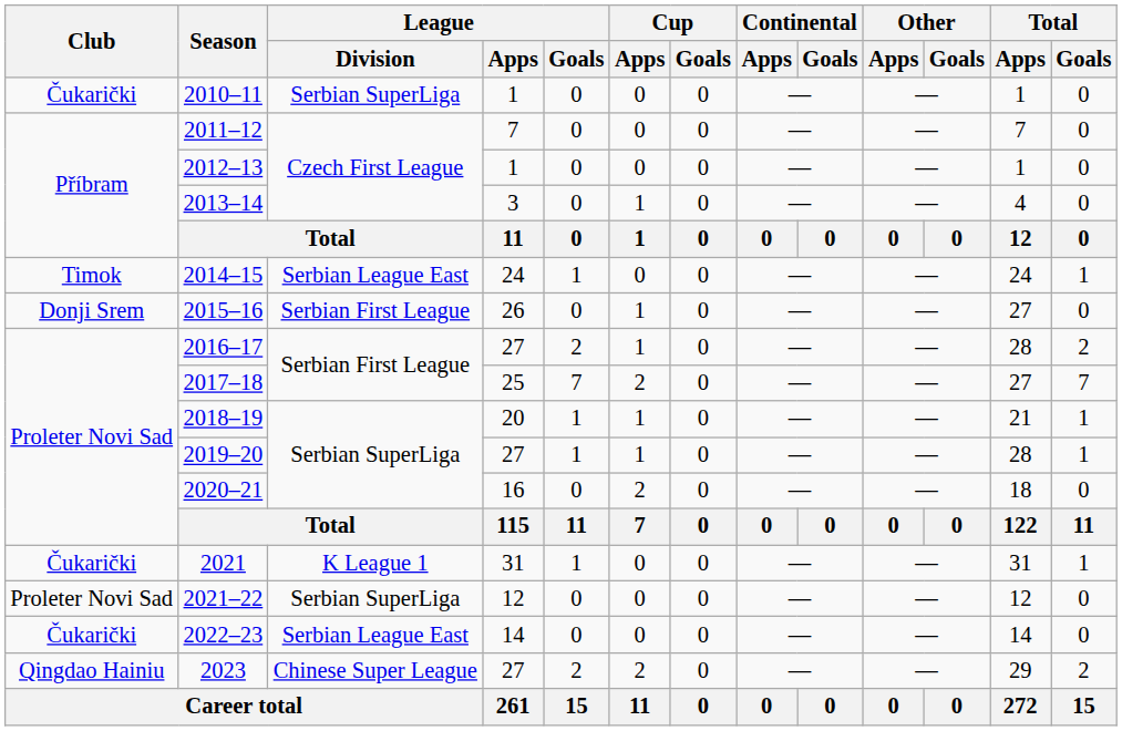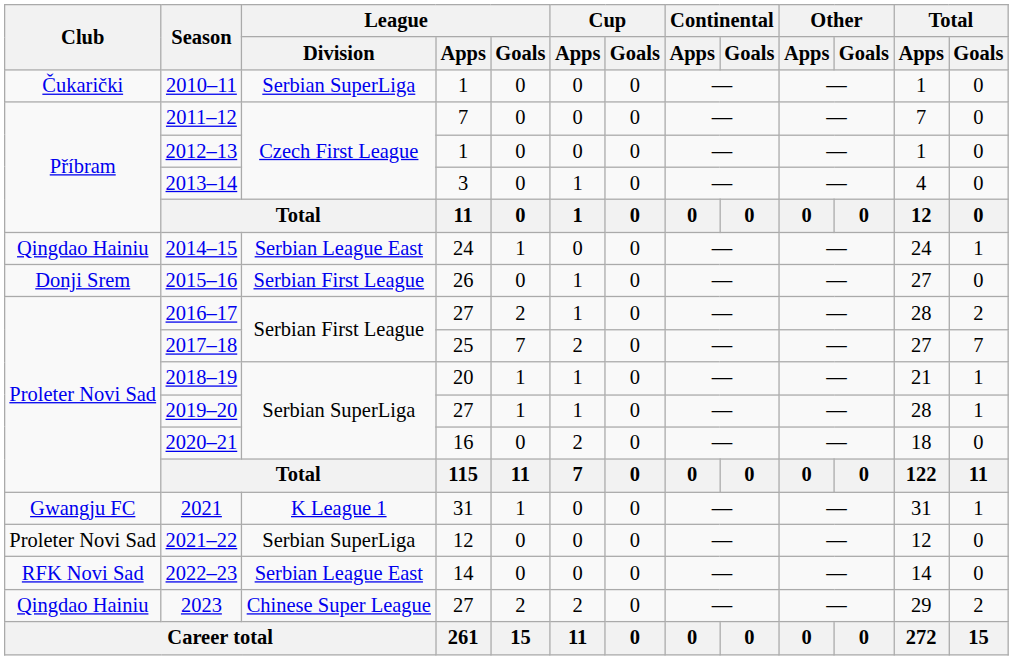 <table class="wikitable" style="text-align:center">
 <tr>
 <th rowspan="2">Club</th>
 <th rowspan="2">Season</th>
 <th colspan="3">League</th>
 <th colspan="2">Cup</th>
 <th colspan="2">Continental</th>
 <th colspan="2">Other</th>
 <th colspan="2">Total</th>
 </tr>
 <tr>
 <th>Division</th>
 <th>Apps</th>
 <th>Goals</th>
 <th>Apps</th>
 <th>Goals</th>
 <th>Apps</th>
 <th>Goals</th>
 <th>Apps</th>
 <th>Goals</th>
 <th>Apps</th>
 <th>Goals</th>
 </tr>
 <tr>
 <td><a href='#'>Čukarički</a></td>
 <td><a href='#'>2010–11</a></td>
 <td><a href='#'>Serbian SuperLiga</a></td>
 <td>1</td>
 <td>0</td>
 <td>0</td>
 <td>0</td>
 <td colspan="2">—</td>
 <td colspan="2">—</td>
 <td>1</td>
 <td>0</td>
 </tr>
 <tr>
 <td rowspan="4"><a href='#'>Příbram</a></td>
 <td><a href='#'>2011–12</a></td>
 <td rowspan="3"><a href='#'>Czech First League</a></td>
 <td>7</td>
 <td>0</td>
 <td>0</td>
 <td>0</td>
 <td colspan="2">—</td>
 <td colspan="2">—</td>
 <td>7</td>
 <td>0</td>
 </tr>
 <tr>
 <td><a href='#'>2012–13</a></td>
 <td>1</td>
 <td>0</td>
 <td>0</td>
 <td>0</td>
 <td colspan="2">—</td>
 <td colspan="2">—</td>
 <td>1</td>
 <td>0</td>
 </tr>
 <tr>
 <td><a href='#'>2013–14</a></td>
 <td>3</td>
 <td>0</td>
 <td>1</td>
 <td>0</td>
 <td colspan="2">—</td>
 <td colspan="2">—</td>
 <td>4</td>
 <td>0</td>
 </tr>
 <tr>
 <th colspan="2">Total</th>
 <th>11</th>
 <th>0</th>
 <th>1</th>
 <th>0</th>
 <th>0</th>
 <th>0</th>
 <th>0</th>
 <th>0</th>
 <th>12</th>
 <th>0</th>
 </tr>
 <tr>
-<td><a href='#'>Timok</a></td>
+<td><a href='#'>Qingdao Hainiu</a></td>
 <td><a href='#'>2014–15</a></td>
 <td><a href='#'>Serbian League East</a></td>
 <td>24</td>
 <td>1</td>
 <td>0</td>
 <td>0</td>
 <td colspan="2">—</td>
 <td colspan="2">—</td>
 <td>24</td>
 <td>1</td>
 </tr>
 <tr>
 <td><a href='#'>Donji Srem</a></td>
 <td><a href='#'>2015–16</a></td>
 <td><a href='#'>Serbian First League</a></td>
 <td>26</td>
 <td>0</td>
 <td>1</td>
 <td>0</td>
 <td colspan="2">—</td>
 <td colspan="2">—</td>
 <td>27</td>
 <td>0</td>
 </tr>
 <tr>
 <td rowspan="6"><a href='#'>Proleter Novi Sad</a></td>
 <td><a href='#'>2016–17</a></td>
 <td rowspan="2">Serbian First League</td>
 <td>27</td>
 <td>2</td>
 <td>1</td>
 <td>0</td>
 <td colspan="2">—</td>
 <td colspan="2">—</td>
 <td>28</td>
 <td>2</td>
 </tr>
 <tr>
 <td><a href='#'>2017–18</a></td>
 <td>25</td>
 <td>7</td>
 <td>2</td>
 <td>0</td>
 <td colspan="2">—</td>
 <td colspan="2">—</td>
 <td>27</td>
 <td>7</td>
 </tr>
 <tr>
 <td><a href='#'>2018–19</a></td>
 <td rowspan="3">Serbian SuperLiga</td>
 <td>20</td>
 <td>1</td>
 <td>1</td>
 <td>0</td>
 <td colspan="2">—</td>
 <td colspan="2">—</td>
 <td>21</td>
 <td>1</td>
 </tr>
 <tr>
 <td><a href='#'>2019–20</a></td>
 <td>27</td>
 <td>1</td>
 <td>1</td>
 <td>0</td>
 <td colspan="2">—</td>
 <td colspan="2">—</td>
 <td>28</td>
 <td>1</td>
 </tr>
 <tr>
 <td><a href='#'>2020–21</a></td>
 <td>16</td>
 <td>0</td>
 <td>2</td>
 <td>0</td>
 <td colspan="2">—</td>
 <td colspan="2">—</td>
 <td>18</td>
 <td>0</td>
 </tr>
 <tr>
 <th colspan="2">Total</th>
 <th>115</th>
 <th>11</th>
 <th>7</th>
 <th>0</th>
 <th>0</th>
 <th>0</th>
 <th>0</th>
 <th>0</th>
 <th>122</th>
 <th>11</th>
 </tr>
 <tr>
-<td><a href='#'>Čukarički</a></td>
+<td><a href='#'>Gwangju FC</a></td>
 <td><a href='#'>2021</a></td>
 <td><a href='#'>K League 1</a></td>
 <td>31</td>
 <td>1</td>
 <td>0</td>
 <td>0</td>
 <td colspan="2">—</td>
 <td colspan="2">—</td>
 <td>31</td>
 <td>1</td>
 </tr>
 <tr>
 <td>Proleter Novi Sad</td>
 <td><a href='#'>2021–22</a></td>
 <td>Serbian SuperLiga</td>
 <td>12</td>
 <td>0</td>
 <td>0</td>
 <td>0</td>
 <td colspan="2">—</td>
 <td colspan="2">—</td>
 <td>12</td>
 <td>0</td>
 </tr>
 <tr>
-<td><a href='#'>Čukarički</a></td>
+<td><a href='#'>RFK Novi Sad</a></td>
 <td><a href='#'>2022–23</a></td>
 <td><a href='#'>Serbian League East</a></td>
 <td>14</td>
 <td>0</td>
 <td>0</td>
 <td>0</td>
 <td colspan="2">—</td>
 <td colspan="2">—</td>
 <td>14</td>
 <td>0</td>
 </tr>
 <tr>
 <td><a href='#'>Qingdao Hainiu</a></td>
 <td><a href='#'>2023</a></td>
 <td><a href='#'>Chinese Super League</a></td>
 <td>27</td>
 <td>2</td>
 <td>2</td>
 <td>0</td>
 <td colspan="2">—</td>
 <td colspan="2">—</td>
 <td>29</td>
 <td>2</td>
 </tr>
 <tr>
 <th colspan="3">Career total</th>
 <th>261</th>
 <th>15</th>
 <th>11</th>
 <th>0</th>
 <th>0</th>
 <th>0</th>
 <th>0</th>
 <th>0</th>
 <th>272</th>
 <th>15</th>
 </tr>
 </table>
